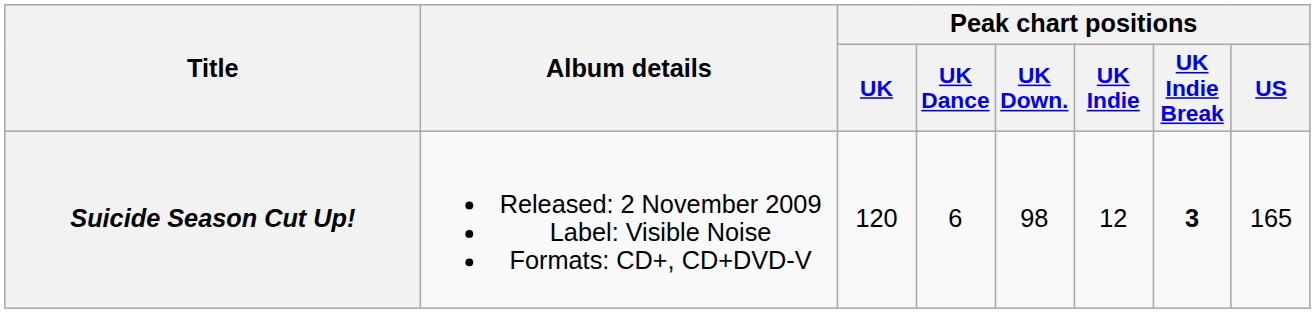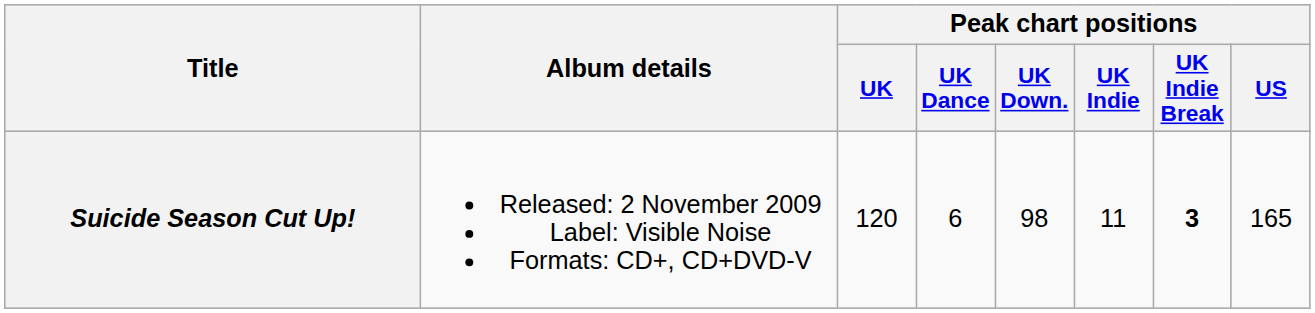 <table class="wikitable plainrowheaders" style="text-align:center;">
 <tr>
 <th scope="col" rowspan="2" style="width:16em;">Title</th>
 <th scope="col" rowspan="2" style="width:16em;">Album details</th>
 <th scope="col" colspan="6">Peak chart positions</th>
 </tr>
 <tr>
 <th scope="col" style="width:3em;font-size:90%;"><a href='#'>UK</a><br></th>
 <th scope="col" style="width:3em;font-size:90%;"><a href='#'>UK<br>Dance</a><br></th>
 <th scope="col" style="width:3em;font-size:90%;"><a href='#'>UK<br>Down.</a><br></th>
 <th scope="col" style="width:3em;font-size:90%;"><a href='#'>UK<br>Indie</a><br></th>
 <th scope="col" style="width:3em;font-size:90%;"><a href='#'>UK<br>Indie<br>Break</a><br></th>
 <th scope="col" style="width:3em;font-size:90%;"><a href='#'>US</a><br></th>
 </tr>
 <tr>
 <th scope="row"><em>Suicide Season Cut Up!</em></th>
 <td><br><ul><li>Released: 2 November 2009</li><li>Label: Visible Noise</li><li>Formats: CD+, CD+DVD-V</li></ul></td>
 <td>120</td>
 <td>6</td>
 <td>98</td>
-<td>12</td>
+<td>11</td>
 <td><strong>3</strong></td>
 <td>165</td>
 </tr>
 </table>
